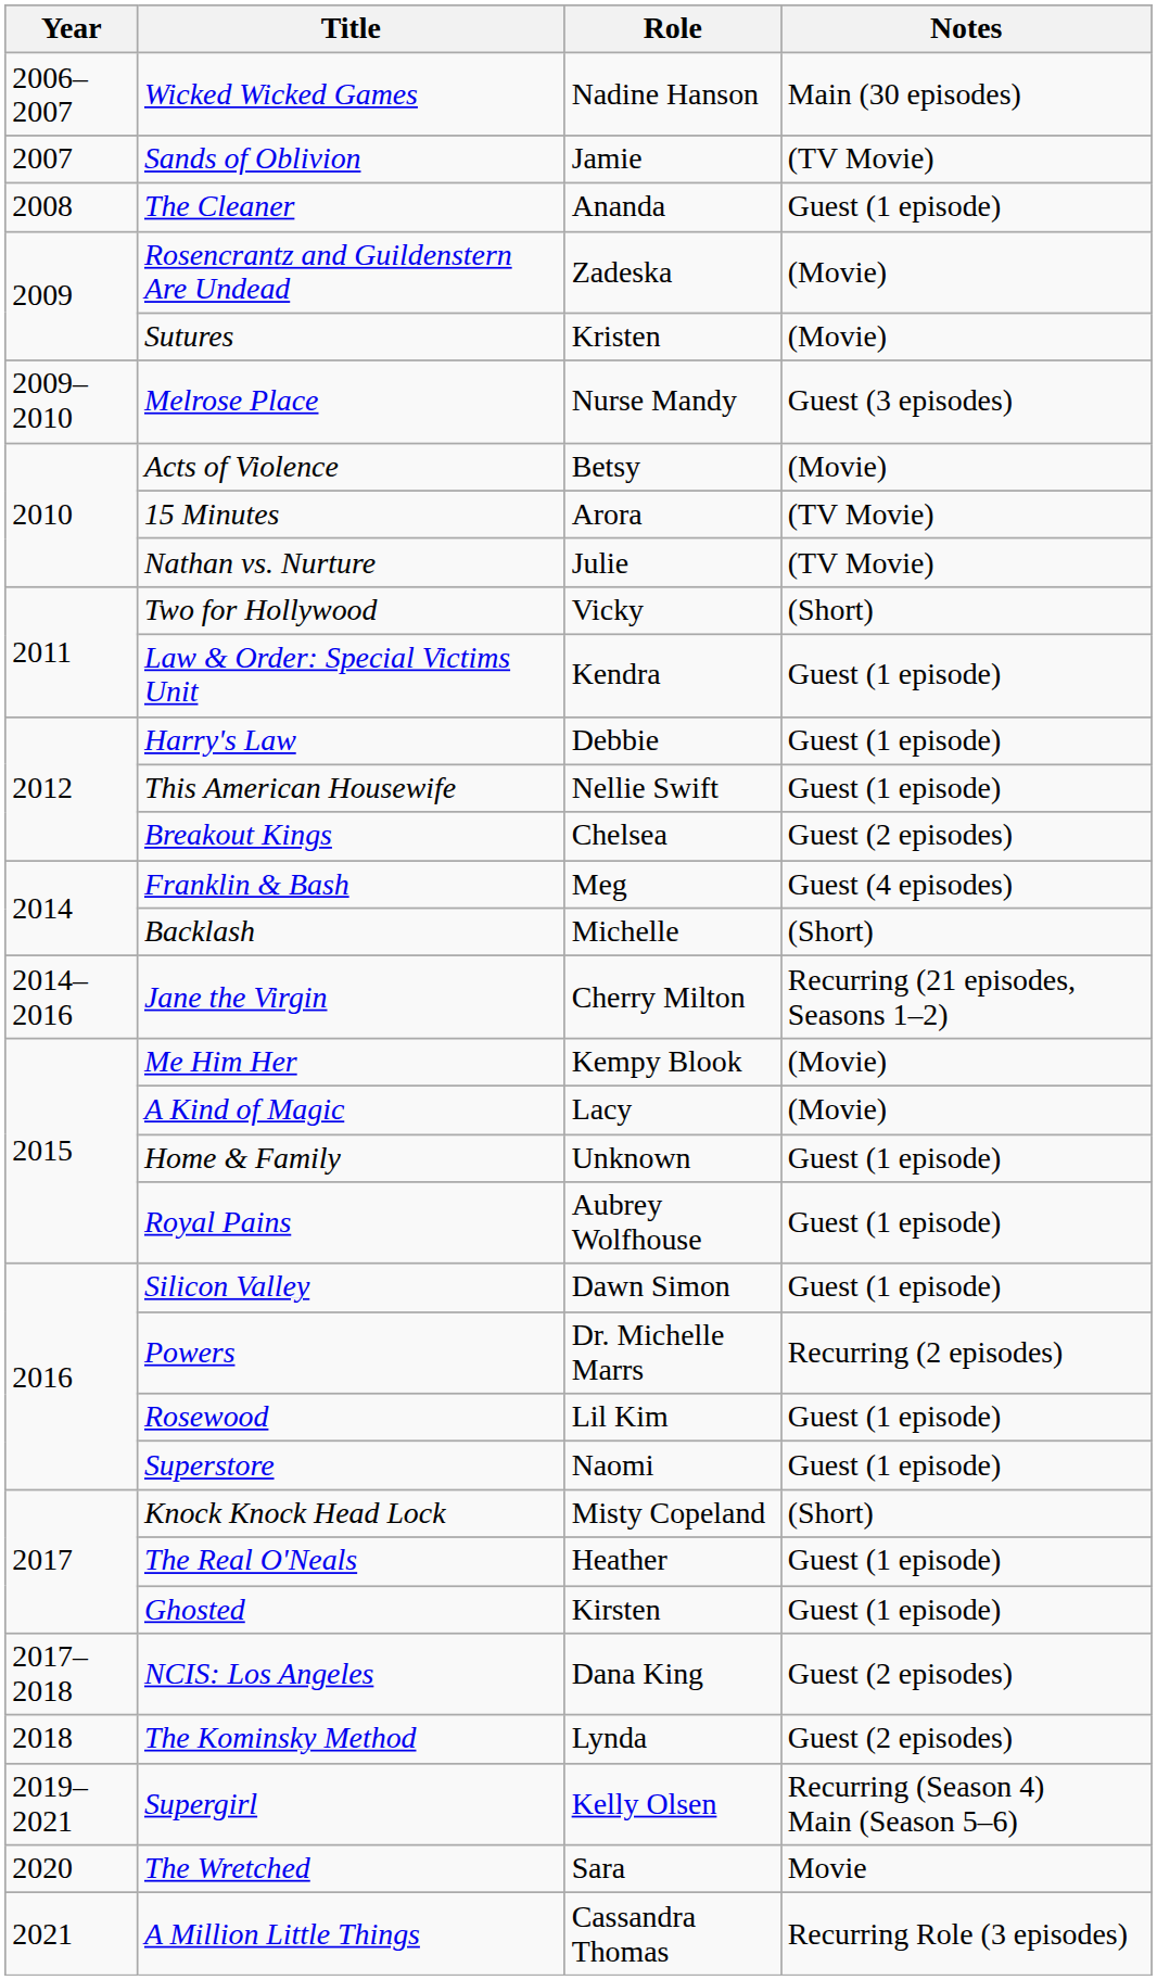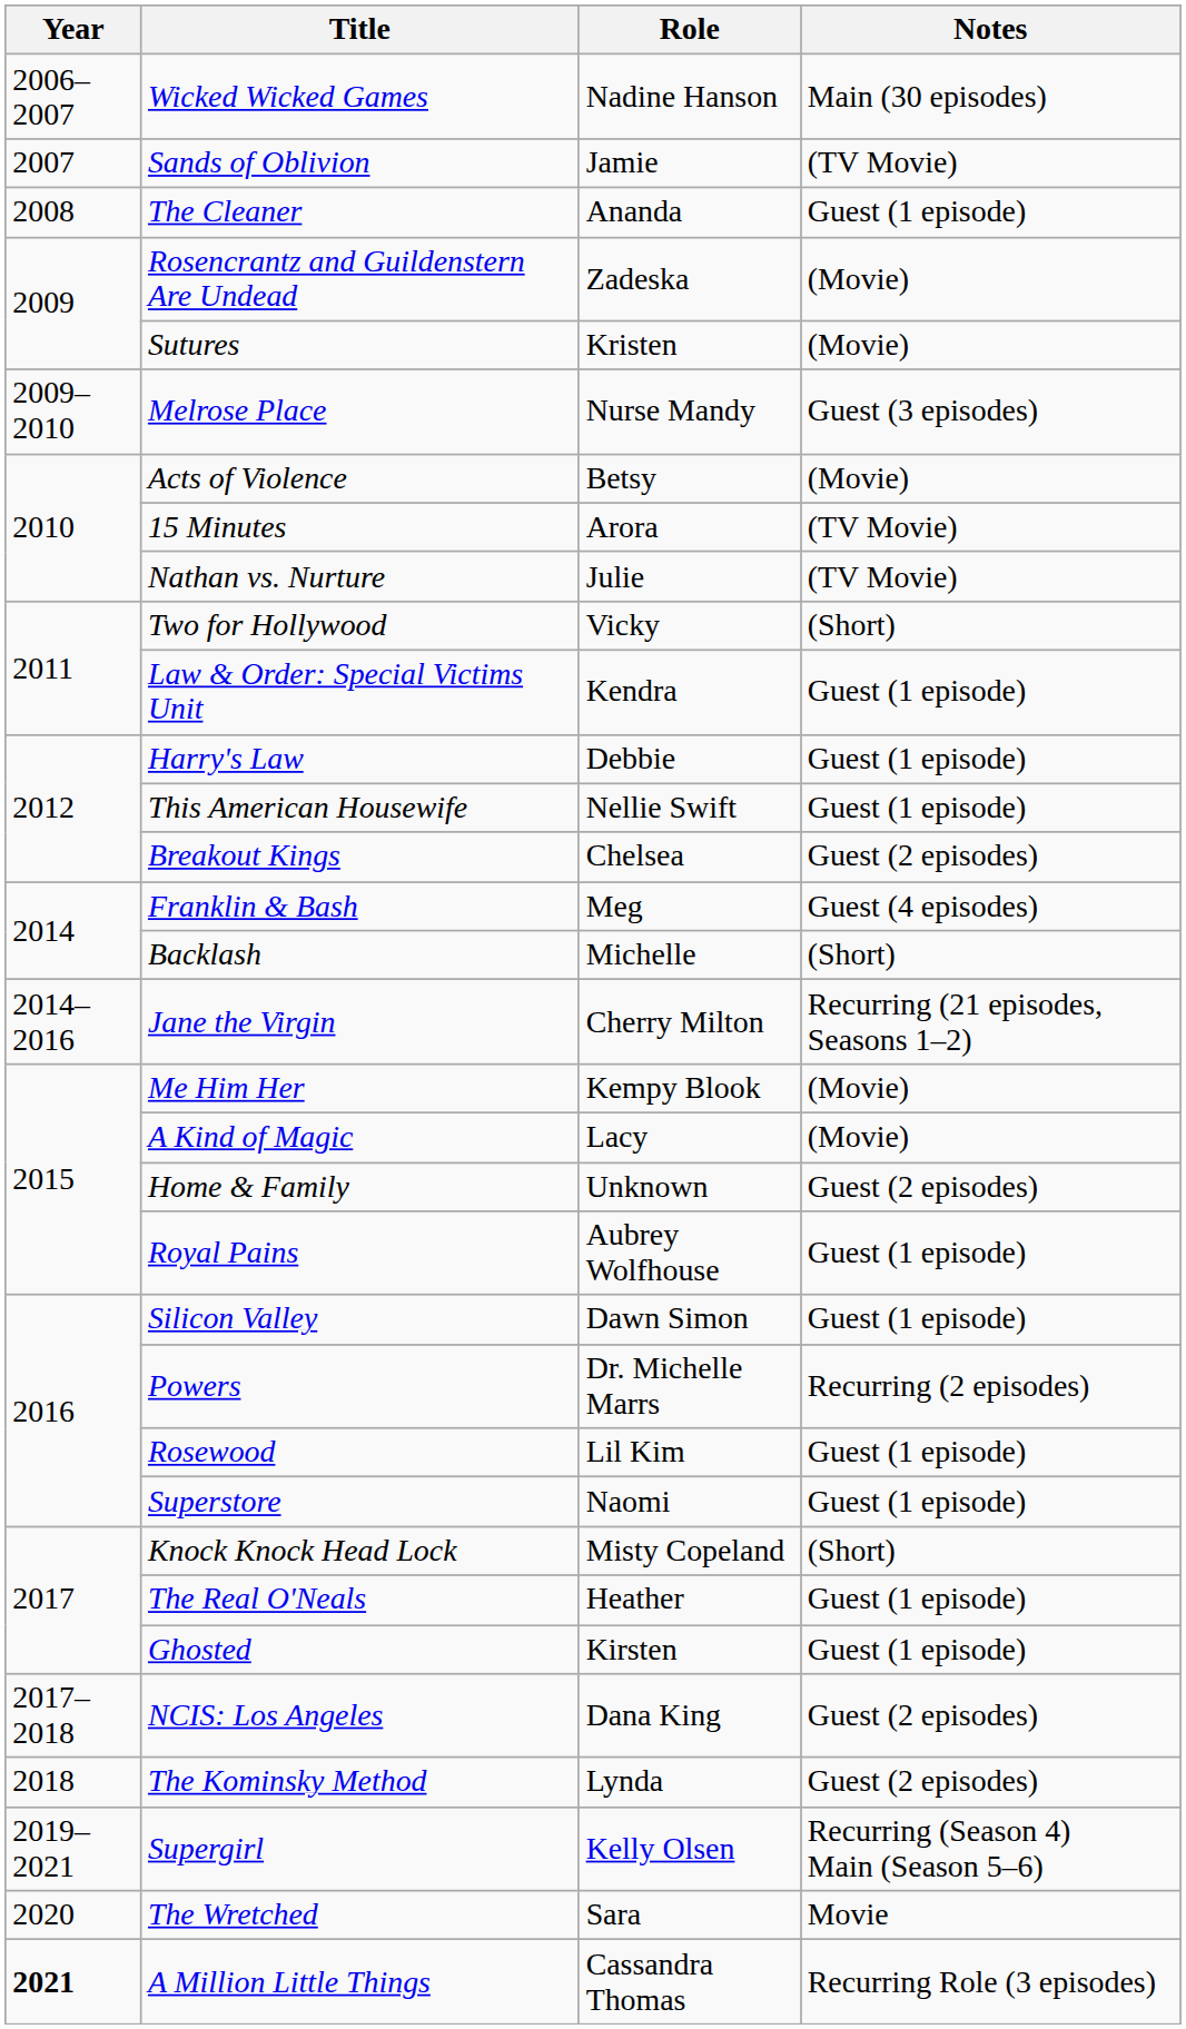 <table class="wikitable sortable">
 <tr>
 <th>Year</th>
 <th>Title</th>
 <th>Role</th>
 <th>Notes</th>
 </tr>
 <tr>
 <td>2006–2007</td>
 <td><em><a href='#'>Wicked Wicked Games</a></em></td>
 <td>Nadine Hanson</td>
 <td>Main (30 episodes)</td>
 </tr>
 <tr>
 <td>2007</td>
 <td><em><a href='#'>Sands of Oblivion</a></em></td>
 <td>Jamie</td>
 <td>(TV Movie)</td>
 </tr>
 <tr>
 <td>2008</td>
 <td><em><a href='#'>The Cleaner</a></em></td>
 <td>Ananda</td>
 <td>Guest (1 episode)</td>
 </tr>
 <tr>
 <td rowspan=2>2009</td>
 <td><em><a href='#'>Rosencrantz and Guildenstern Are Undead</a></em></td>
 <td>Zadeska</td>
 <td>(Movie)</td>
 </tr>
 <tr>
 <td><em>Sutures</em></td>
 <td>Kristen</td>
 <td>(Movie)</td>
 </tr>
 <tr>
 <td>2009–2010</td>
 <td><em><a href='#'>Melrose Place</a></em></td>
 <td>Nurse Mandy</td>
 <td>Guest (3 episodes)</td>
 </tr>
 <tr>
 <td rowspan=3>2010</td>
 <td><em>Acts of Violence</em></td>
 <td>Betsy</td>
 <td>(Movie)</td>
 </tr>
 <tr>
 <td><em>15 Minutes</em></td>
 <td>Arora</td>
 <td>(TV Movie)</td>
 </tr>
 <tr>
 <td><em>Nathan vs. Nurture</em></td>
 <td>Julie</td>
 <td>(TV Movie)</td>
 </tr>
 <tr>
 <td rowspan=2>2011</td>
 <td><em>Two for Hollywood </em></td>
 <td>Vicky</td>
 <td>(Short)</td>
 </tr>
 <tr>
 <td><em><a href='#'>Law & Order: Special Victims Unit</a></em></td>
 <td>Kendra</td>
 <td>Guest (1 episode)</td>
 </tr>
 <tr>
 <td rowspan=3>2012</td>
 <td><em><a href='#'>Harry's Law</a></em></td>
 <td>Debbie</td>
 <td>Guest (1 episode)</td>
 </tr>
 <tr>
 <td><em>This American Housewife</em></td>
 <td>Nellie Swift</td>
 <td>Guest (1 episode)</td>
 </tr>
 <tr>
 <td><em><a href='#'>Breakout Kings</a></em></td>
 <td>Chelsea</td>
 <td>Guest (2 episodes)</td>
 </tr>
 <tr>
 <td rowspan=2>2014</td>
 <td><em><a href='#'>Franklin & Bash</a></em></td>
 <td>Meg</td>
 <td>Guest (4 episodes)</td>
 </tr>
 <tr>
 <td><em>Backlash</em></td>
 <td>Michelle</td>
 <td>(Short)</td>
 </tr>
 <tr>
 <td>2014–2016</td>
 <td><em><a href='#'>Jane the Virgin</a></em></td>
 <td>Cherry Milton</td>
 <td>Recurring (21 episodes, Seasons 1–2)</td>
 </tr>
 <tr>
 <td rowspan=4>2015</td>
 <td><em><a href='#'>Me Him Her</a></em></td>
 <td>Kempy Blook</td>
 <td>(Movie)</td>
 </tr>
 <tr>
 <td><em><a href='#'>A Kind of Magic</a></em></td>
 <td>Lacy</td>
 <td>(Movie)</td>
 </tr>
 <tr>
 <td><em>Home & Family</em></td>
 <td>Unknown</td>
-<td>Guest (1 episode)</td>
+<td>Guest (2 episodes)</td>
 </tr>
 <tr>
 <td><em><a href='#'>Royal Pains</a></em></td>
 <td>Aubrey Wolfhouse</td>
 <td>Guest (1 episode)</td>
 </tr>
 <tr>
 <td rowspan=4>2016</td>
 <td><em><a href='#'>Silicon Valley</a></em></td>
 <td>Dawn Simon</td>
 <td>Guest (1 episode)</td>
 </tr>
 <tr>
 <td><em><a href='#'>Powers</a></em></td>
 <td>Dr. Michelle Marrs</td>
 <td>Recurring (2 episodes)</td>
 </tr>
 <tr>
 <td><em><a href='#'>Rosewood</a></em></td>
 <td>Lil Kim</td>
 <td>Guest (1 episode)</td>
 </tr>
 <tr>
 <td><em><a href='#'>Superstore</a></em></td>
 <td>Naomi</td>
 <td>Guest (1 episode)</td>
 </tr>
 <tr>
 <td rowspan=3>2017</td>
 <td><em>Knock Knock Head Lock</em></td>
 <td>Misty Copeland</td>
 <td>(Short)</td>
 </tr>
 <tr>
 <td><em><a href='#'>The Real O'Neals</a></em></td>
 <td>Heather</td>
 <td>Guest (1 episode)</td>
 </tr>
 <tr>
 <td><em><a href='#'>Ghosted</a></em></td>
 <td>Kirsten</td>
 <td>Guest (1 episode)</td>
 </tr>
 <tr>
 <td>2017–2018</td>
 <td><em><a href='#'>NCIS: Los Angeles</a></em></td>
 <td>Dana King</td>
 <td>Guest (2 episodes)</td>
 </tr>
 <tr>
 <td>2018</td>
 <td><em><a href='#'>The Kominsky Method</a></em></td>
 <td>Lynda</td>
 <td>Guest (2 episodes)</td>
 </tr>
 <tr>
 <td>2019–2021</td>
 <td><em><a href='#'>Supergirl</a></em></td>
 <td><a href='#'>Kelly Olsen</a></td>
 <td>Recurring (Season 4) <br>Main (Season 5–6)</td>
 </tr>
 <tr>
 <td>2020</td>
 <td><em><a href='#'>The Wretched</a></em></td>
 <td>Sara</td>
 <td>Movie</td>
 </tr>
 <tr>
-<td>2021</td>
+<td><strong>2021</strong></td>
 <td><em><a href='#'>A Million Little Things</a></em></td>
 <td>Cassandra Thomas</td>
 <td>Recurring Role (3 episodes)</td>
 </tr>
 </table>
